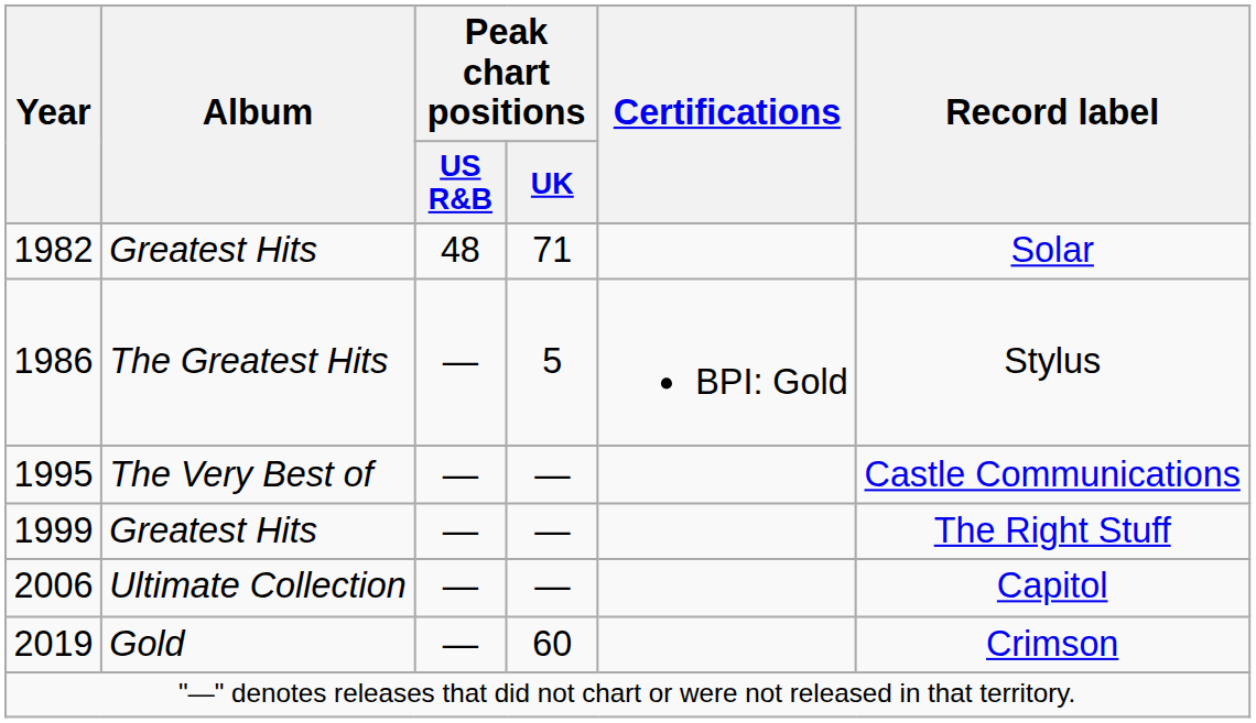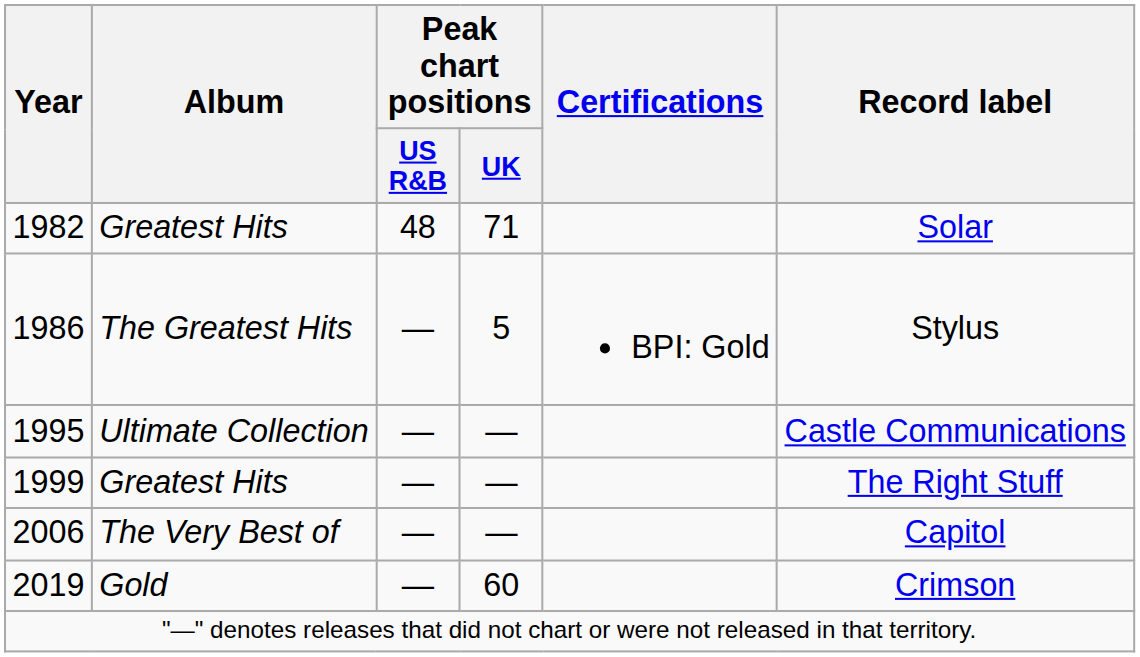 <table class="wikitable" style="text-align:center;">
 <tr>
 <th rowspan="2">Year</th>
 <th rowspan="2">Album</th>
 <th colspan="2">Peak chart positions</th>
 <th rowspan="2"><a href='#'>Certifications</a></th>
 <th rowspan="2">Record label</th>
 </tr>
 <tr style="font-size:smaller;">
 <th width="35"><a href='#'>US<br>R&B</a><br></th>
 <th width="35"><a href='#'>UK</a><br></th>
 </tr>
 <tr>
 <td>1982</td>
 <td align="left"><em>Greatest Hits</em></td>
 <td>48</td>
 <td>71</td>
 <td></td>
 <td><a href='#'>Solar</a></td>
 </tr>
 <tr>
 <td>1986</td>
 <td align="left"><em>The Greatest Hits</em></td>
 <td>—</td>
 <td>5</td>
 <td align="left"><br><ul><li>BPI: Gold</li></ul></td>
 <td>Stylus</td>
 </tr>
 <tr>
 <td>1995</td>
-<td align="left"><em>The Very Best of</em></td>
+<td align="left"><em>Ultimate Collection</em></td>
 <td>—</td>
 <td>—</td>
 <td></td>
 <td><a href='#'>Castle Communications</a></td>
 </tr>
 <tr>
 <td>1999</td>
 <td align="left"><em>Greatest Hits</em></td>
 <td>—</td>
 <td>—</td>
 <td></td>
 <td><a href='#'>The Right Stuff</a></td>
 </tr>
 <tr>
 <td>2006</td>
-<td align="left"><em>Ultimate Collection</em></td>
+<td align="left"><em>The Very Best of</em></td>
 <td>—</td>
 <td>—</td>
 <td></td>
 <td><a href='#'>Capitol</a></td>
 </tr>
 <tr>
 <td>2019</td>
 <td align="left"><em>Gold</em></td>
 <td>—</td>
 <td>60</td>
 <td></td>
 <td><a href='#'>Crimson</a></td>
 </tr>
 <tr>
 <td colspan="11" style="text-align:center; font-size:9pt;">"—" denotes releases that did not chart or were not released in that territory.</td>
 </tr>
 </table>
